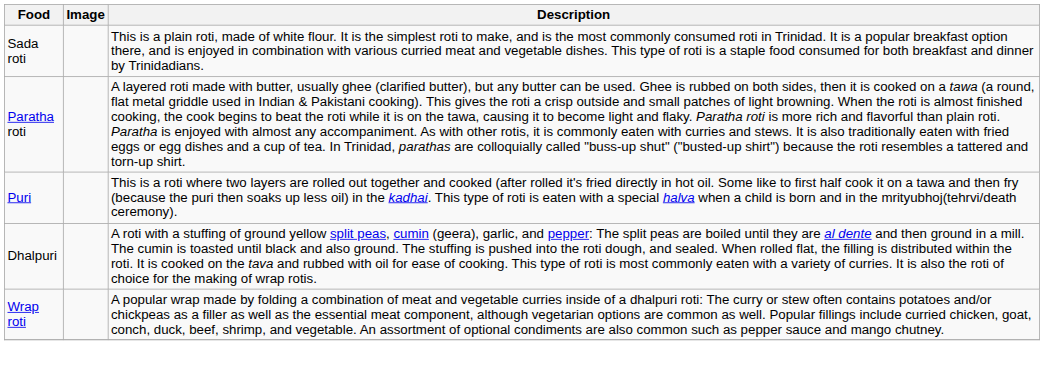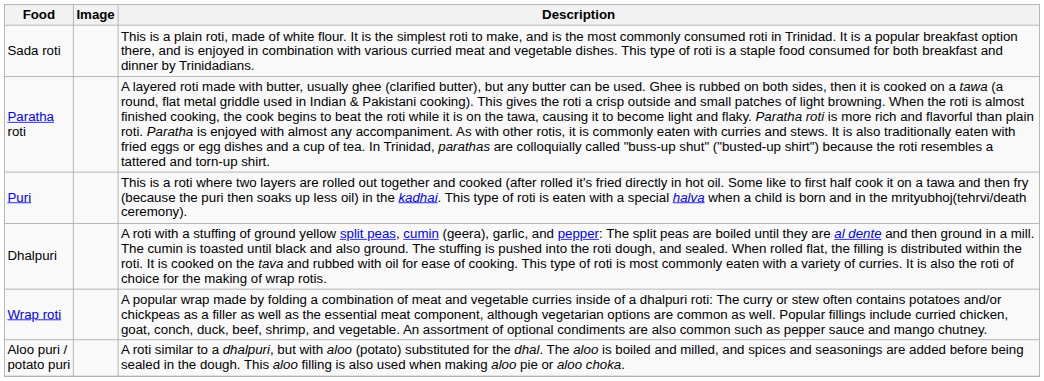 <table class="wikitable">
 <tr>
 <th>Food</th>
 <th>Image</th>
 <th>Description</th>
 </tr>
 <tr>
 <td>Sada roti</td>
 <td></td>
 <td>This is a plain roti, made of white flour. It is the simplest roti to make, and is the most commonly consumed roti in Trinidad. It is a popular breakfast option there, and is enjoyed in combination with various curried meat and vegetable dishes. This type of roti is a staple food consumed for both breakfast and dinner by Trinidadians.</td>
 </tr>
 <tr>
 <td><a href='#'>Paratha</a> roti</td>
 <td></td>
 <td>A layered roti made with butter, usually ghee (clarified butter), but any butter can be used. Ghee is rubbed on both sides, then it is cooked on a <em>tawa</em> (a round, flat metal griddle used in Indian & Pakistani cooking). This gives the roti a crisp outside and small patches of light browning. When the roti is almost finished cooking, the cook begins to beat the roti while it is on the tawa, causing it to become light and flaky. <em>Paratha roti</em> is more rich and flavorful than plain roti. <em>Paratha</em> is enjoyed with almost any accompaniment. As with other rotis, it is commonly eaten with curries and stews. It is also traditionally eaten with fried eggs or egg dishes and a cup of tea. In Trinidad, <em>parathas</em> are colloquially called "buss-up shut" ("busted-up shirt") because the roti resembles a tattered and torn-up shirt.</td>
 </tr>
 <tr>
 <td><a href='#'>Puri</a></td>
 <td></td>
 <td>This is a roti where two layers are rolled out together and cooked (after rolled it's fried directly in hot oil. Some like to first half cook it on a tawa and then fry (because the puri then soaks up less oil) in the <em><a href='#'>kadhai</a></em>. This type of roti is eaten with a special<em> <a href='#'>halva</a> </em>when a child is born and in the mrityubhoj(tehrvi/death ceremony).</td>
 </tr>
 <tr>
 <td>Dhalpuri</td>
 <td></td>
 <td>A roti with a stuffing of ground yellow <a href='#'>split peas</a>, <a href='#'>cumin</a> (geera), garlic, and <a href='#'>pepper</a>: The split peas are boiled until they are <em><a href='#'>al dente</a></em> and then ground in a mill. The cumin is toasted until black and also ground. The stuffing is pushed into the roti dough, and sealed. When rolled flat, the filling is distributed within the roti. It is cooked on the <em>tava</em> and rubbed with oil for ease of cooking. This type of roti is most commonly eaten with a variety of curries. It is also the roti of choice for the making of wrap rotis.</td>
 </tr>
 <tr>
 <td><a href='#'>Wrap roti</a></td>
 <td></td>
 <td>A popular wrap made by folding a combination of meat and vegetable curries inside of a dhalpuri roti: The curry or stew often contains potatoes and/or chickpeas as a filler as well as the essential meat component, although vegetarian options are common as well. Popular fillings include curried chicken, goat, conch, duck, beef, shrimp, and vegetable. An assortment of optional condiments are also common such as pepper sauce and mango chutney.</td>
 </tr>
 <tr>
+<td>Aloo puri / potato puri</td>
+<td></td>
+<td>A roti similar to a <em>dhalpuri</em>, but with <em>aloo</em> (potato) substituted for the <em>dhal</em>. The <em>aloo</em> is boiled and milled, and spices and seasonings are added before being sealed in the dough. This <em>aloo</em> filling is also used when making <em>aloo</em> pie or <em>aloo choka</em>.</td>
+</tr>
+<tr>
 </tr>
 </table>
